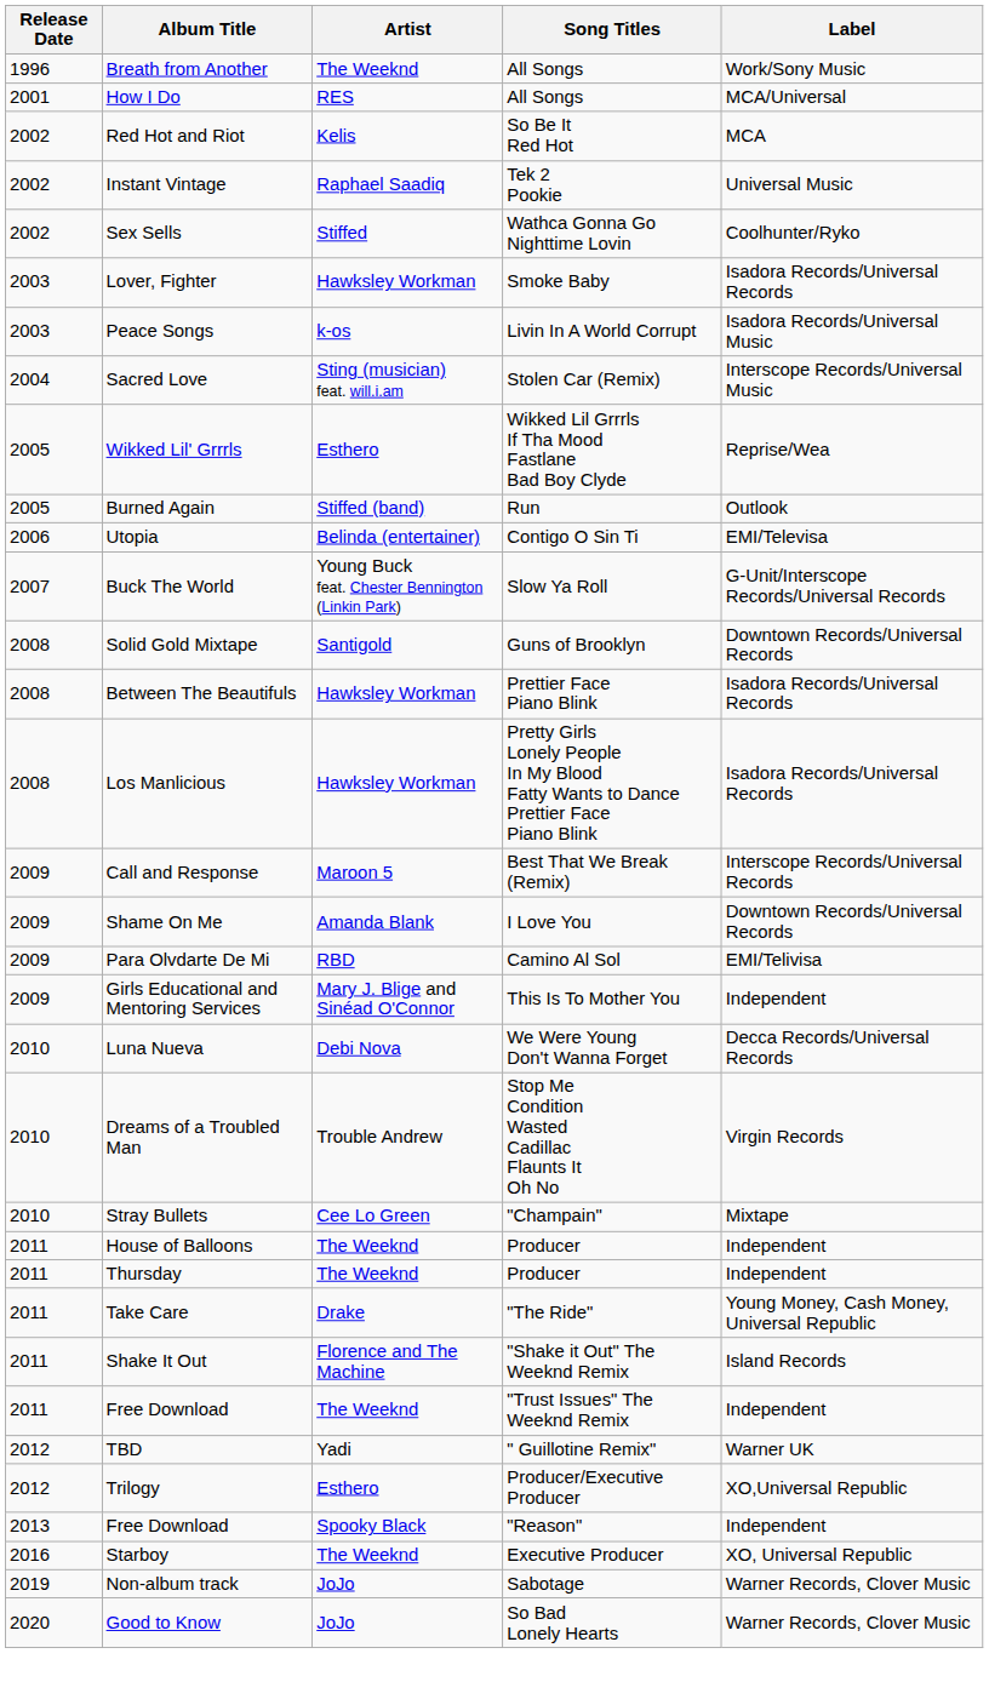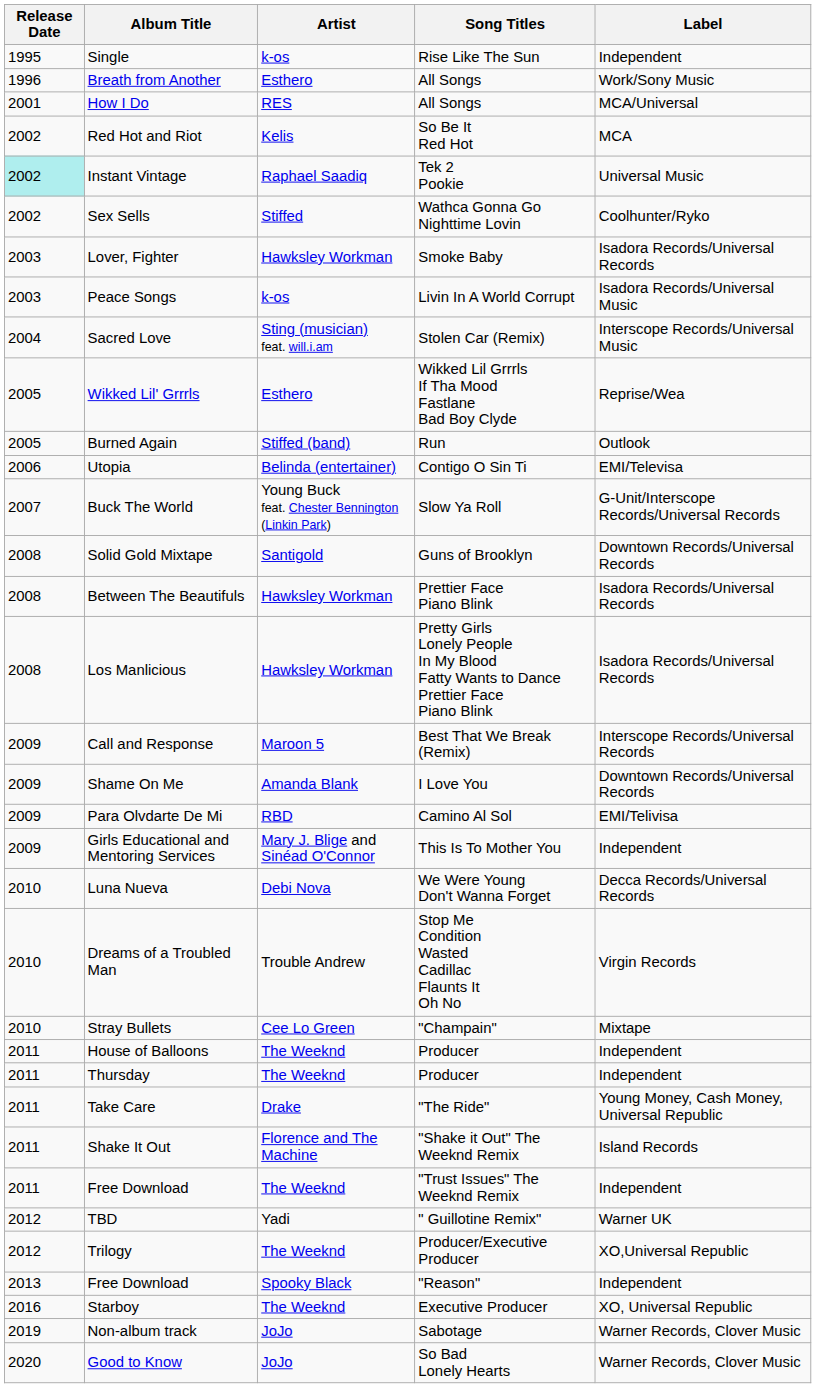 <table class="wikitable sortable">
 <tr>
 <th>Release Date</th>
 <th>Album Title</th>
 <th>Artist</th>
 <th>Song Titles</th>
 <th>Label</th>
 </tr>
 <tr>
+<td>1995</td>
+<td>Single</td>
+<td><a href='#'>k-os</a></td>
+<td>Rise Like The Sun</td>
+<td>Independent</td>
+</tr>
+<tr>
 <td>1996</td>
 <td><a href='#'>Breath from Another</a></td>
-<td><a href='#'>The Weeknd</a></td>
+<td><a href='#'>Esthero</a></td>
 <td>All Songs</td>
 <td>Work/Sony Music</td>
 </tr>
 <tr>
 <td>2001</td>
 <td><a href='#'>How I Do</a></td>
 <td><a href='#'>RES</a></td>
 <td>All Songs</td>
 <td>MCA/Universal</td>
 </tr>
 <tr>
 <td>2002</td>
 <td>Red Hot and Riot</td>
 <td><a href='#'>Kelis</a></td>
 <td>So Be It<br> Red Hot</td>
 <td>MCA</td>
 </tr>
 <tr>
-<td>2002</td>
+<td style="background: paleturquoise;">2002</td>
 <td>Instant Vintage</td>
 <td><a href='#'>Raphael Saadiq</a></td>
 <td>Tek 2<br> Pookie</td>
 <td>Universal Music</td>
 </tr>
 <tr>
 <td>2002</td>
 <td>Sex Sells</td>
 <td><a href='#'>Stiffed</a></td>
 <td>Wathca Gonna Go<br> Nighttime Lovin</td>
 <td>Coolhunter/Ryko</td>
 </tr>
 <tr>
 <td>2003</td>
 <td>Lover, Fighter</td>
 <td><a href='#'>Hawksley Workman</a></td>
 <td>Smoke Baby</td>
 <td>Isadora Records/Universal Records</td>
 </tr>
 <tr>
 <td>2003</td>
 <td>Peace Songs</td>
 <td><a href='#'>k-os</a></td>
 <td>Livin In A World Corrupt</td>
 <td>Isadora Records/Universal Music</td>
 </tr>
 <tr>
 <td>2004</td>
 <td>Sacred Love</td>
 <td><a href='#'>Sting (musician)</a> <br><small>feat. <a href='#'>will.i.am</a></small></td>
 <td>Stolen Car (Remix)</td>
 <td>Interscope Records/Universal Music</td>
 </tr>
 <tr>
 <td>2005</td>
 <td><a href='#'>Wikked Lil' Grrrls</a></td>
 <td><a href='#'>Esthero</a></td>
 <td>Wikked Lil Grrrls<br> If Tha Mood<br> Fastlane<br> Bad Boy Clyde</td>
 <td>Reprise/Wea</td>
 </tr>
 <tr>
 <td>2005</td>
 <td>Burned Again</td>
 <td><a href='#'>Stiffed (band)</a></td>
 <td>Run</td>
 <td>Outlook</td>
 </tr>
 <tr>
 <td>2006</td>
 <td>Utopia</td>
 <td><a href='#'>Belinda (entertainer)</a></td>
 <td>Contigo O Sin Ti</td>
 <td>EMI/Televisa</td>
 </tr>
 <tr>
 <td>2007</td>
 <td>Buck The World</td>
 <td>Young Buck <br><small>feat. <a href='#'>Chester Bennington</a> (<a href='#'>Linkin Park</a>)</small></td>
 <td>Slow Ya Roll</td>
 <td>G-Unit/Interscope Records/Universal Records</td>
 </tr>
 <tr>
 <td>2008</td>
 <td>Solid Gold Mixtape</td>
 <td><a href='#'>Santigold</a></td>
 <td>Guns of Brooklyn</td>
 <td>Downtown Records/Universal Records</td>
 </tr>
 <tr>
 <td>2008</td>
 <td>Between The Beautifuls</td>
 <td><a href='#'>Hawksley Workman</a></td>
 <td>Prettier Face<br> Piano Blink</td>
 <td>Isadora Records/Universal Records</td>
 </tr>
 <tr>
 <td>2008</td>
 <td>Los Manlicious</td>
 <td><a href='#'>Hawksley Workman</a></td>
 <td>Pretty Girls<br> Lonely People<br> In My Blood<br> Fatty Wants to Dance<br> Prettier Face<br> Piano Blink</td>
 <td>Isadora Records/Universal Records</td>
 </tr>
 <tr>
 <td>2009</td>
 <td>Call and Response</td>
 <td><a href='#'>Maroon 5</a></td>
 <td>Best That We Break (Remix)</td>
 <td>Interscope Records/Universal Records</td>
 </tr>
 <tr>
 <td>2009</td>
 <td>Shame On Me</td>
 <td><a href='#'>Amanda Blank</a></td>
 <td>I Love You</td>
 <td>Downtown Records/Universal Records</td>
 </tr>
 <tr>
 <td>2009</td>
 <td>Para Olvdarte De Mi</td>
 <td><a href='#'>RBD</a></td>
 <td>Camino Al Sol</td>
 <td>EMI/Telivisa</td>
 </tr>
 <tr>
 <td>2009</td>
 <td>Girls Educational and Mentoring Services</td>
 <td><a href='#'>Mary J. Blige</a> and <a href='#'>Sinéad O'Connor</a></td>
 <td>This Is To Mother You</td>
 <td>Independent</td>
 </tr>
 <tr>
 <td>2010</td>
 <td>Luna Nueva</td>
 <td><a href='#'>Debi Nova</a></td>
 <td>We Were Young<br> Don't Wanna Forget</td>
 <td>Decca Records/Universal Records</td>
 </tr>
 <tr>
 <td>2010</td>
 <td>Dreams of a Troubled Man</td>
 <td>Trouble Andrew</td>
 <td>Stop Me<br> Condition<br> Wasted<br> Cadillac<br> Flaunts It<br> Oh No</td>
 <td>Virgin Records</td>
 </tr>
 <tr>
 <td>2010</td>
 <td>Stray Bullets</td>
 <td><a href='#'>Cee Lo Green</a></td>
 <td>"Champain"</td>
 <td>Mixtape</td>
 </tr>
 <tr>
 <td>2011</td>
 <td>House of Balloons</td>
 <td><a href='#'>The Weeknd</a></td>
 <td>Producer</td>
 <td>Independent</td>
 </tr>
 <tr>
 <td>2011</td>
 <td>Thursday</td>
 <td><a href='#'>The Weeknd</a></td>
 <td>Producer</td>
 <td>Independent</td>
 </tr>
 <tr>
 <td>2011</td>
 <td>Take Care</td>
 <td><a href='#'>Drake</a></td>
 <td>"The Ride"</td>
 <td>Young Money, Cash Money, Universal Republic</td>
 </tr>
 <tr>
 <td>2011</td>
 <td>Shake It Out</td>
 <td><a href='#'>Florence and The Machine</a></td>
 <td>"Shake it Out" The Weeknd Remix</td>
 <td>Island Records</td>
 </tr>
 <tr>
 <td>2011</td>
 <td>Free Download</td>
 <td><a href='#'>The Weeknd</a></td>
 <td>"Trust Issues" The Weeknd Remix</td>
 <td>Independent</td>
 </tr>
 <tr>
 <td>2012</td>
 <td>TBD</td>
 <td>Yadi</td>
 <td>" Guillotine Remix"</td>
 <td>Warner UK</td>
 </tr>
 <tr>
 <td>2012</td>
 <td>Trilogy</td>
-<td><a href='#'>Esthero</a></td>
+<td><a href='#'>The Weeknd</a></td>
 <td>Producer/Executive Producer</td>
 <td>XO,Universal Republic</td>
 </tr>
 <tr>
 <td>2013</td>
 <td>Free Download</td>
 <td><a href='#'>Spooky Black</a></td>
 <td>"Reason"</td>
 <td>Independent</td>
 </tr>
 <tr>
 <td>2016</td>
 <td>Starboy</td>
 <td><a href='#'>The Weeknd</a></td>
 <td>Executive Producer</td>
 <td>XO, Universal Republic</td>
 </tr>
 <tr>
 <td>2019</td>
 <td>Non-album track</td>
 <td><a href='#'>JoJo</a></td>
 <td>Sabotage</td>
 <td>Warner Records, Clover Music</td>
 </tr>
 <tr>
 <td>2020</td>
 <td><a href='#'>Good to Know</a></td>
 <td><a href='#'>JoJo</a></td>
 <td>So Bad<br> Lonely Hearts</td>
 <td>Warner Records, Clover Music</td>
 </tr>
 </table>
